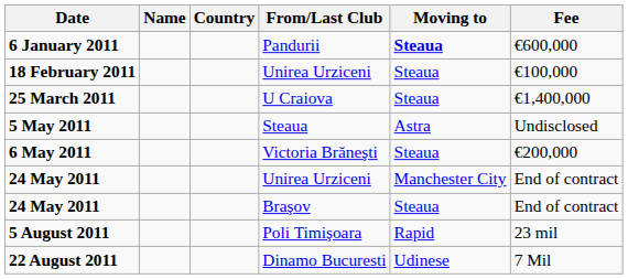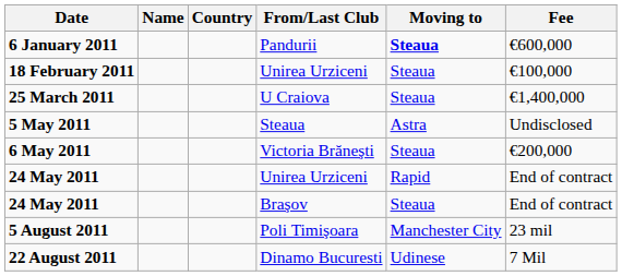 <table class="wikitable sortable">
 <tr>
 <th>Date</th>
 <th>Name</th>
 <th>Country</th>
 <th>From/Last Club</th>
 <th>Moving to</th>
 <th>Fee</th>
 </tr>
 <tr>
 <td><strong>6 January 2011</strong></td>
 <td></td>
 <td></td>
 <td><a href='#'>Pandurii</a></td>
 <td><strong><a href='#'>Steaua</a></strong></td>
 <td>€600,000</td>
 </tr>
 <tr>
 <td><strong>18 February 2011</strong></td>
 <td></td>
 <td></td>
 <td><a href='#'>Unirea Urziceni</a></td>
 <td><a href='#'>Steaua</a></td>
 <td>€100,000</td>
 </tr>
 <tr>
 <td><strong>25 March 2011</strong></td>
 <td></td>
 <td></td>
 <td><a href='#'>U Craiova</a></td>
 <td><a href='#'>Steaua</a></td>
 <td>€1,400,000</td>
 </tr>
 <tr>
 <td><strong>5 May 2011</strong></td>
 <td></td>
 <td></td>
 <td><a href='#'>Steaua</a></td>
 <td><a href='#'>Astra</a></td>
 <td>Undisclosed</td>
 </tr>
 <tr>
 <td><strong>6 May 2011</strong></td>
 <td></td>
 <td></td>
 <td><a href='#'>Victoria Brăneşti</a></td>
 <td><a href='#'>Steaua</a></td>
 <td>€200,000</td>
 </tr>
 <tr>
 <td><strong>24 May 2011</strong></td>
 <td></td>
 <td></td>
 <td><a href='#'>Unirea Urziceni</a></td>
-<td><a href='#'>Manchester City</a></td>
+<td><a href='#'>Rapid</a></td>
 <td>End of contract</td>
 </tr>
 <tr>
 <td><strong>24 May 2011</strong></td>
 <td></td>
 <td></td>
 <td><a href='#'>Braşov</a></td>
 <td><a href='#'>Steaua</a></td>
 <td>End of contract</td>
 </tr>
 <tr>
 <td><strong>5 August 2011</strong></td>
 <td></td>
 <td></td>
 <td><a href='#'>Poli Timişoara</a></td>
-<td><a href='#'>Rapid</a></td>
+<td><a href='#'>Manchester City</a></td>
 <td>23 mil</td>
 </tr>
 <tr>
 <td><strong>22 August 2011</strong></td>
 <td></td>
 <td></td>
 <td><a href='#'>Dinamo Bucuresti</a></td>
 <td><a href='#'>Udinese</a></td>
 <td>7 Mil</td>
 </tr>
 </table>
